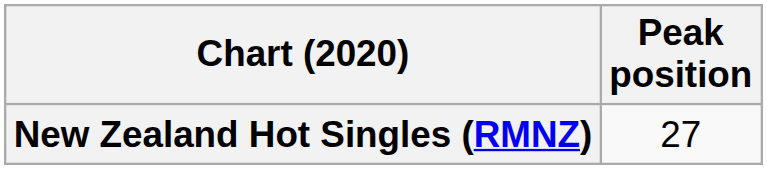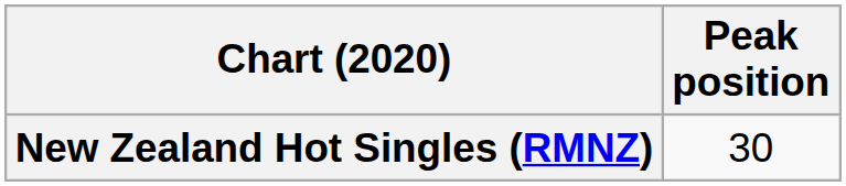 <table class="wikitable plainrowheaders" style="text-align:center">
 <tr>
 <th scope="col">Chart (2020)</th>
 <th scope="col">Peak<br>position</th>
 </tr>
 <tr>
 <th scope="row">New Zealand Hot Singles (<a href='#'>RMNZ</a>)</th>
-<td>27</td>
+<td>30</td>
 </tr>
 </table>
